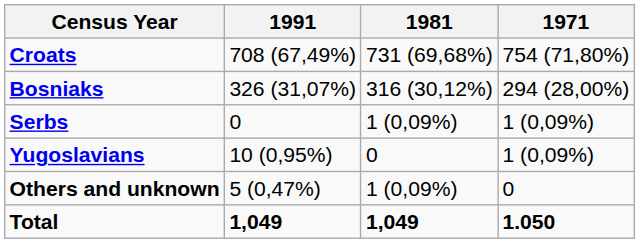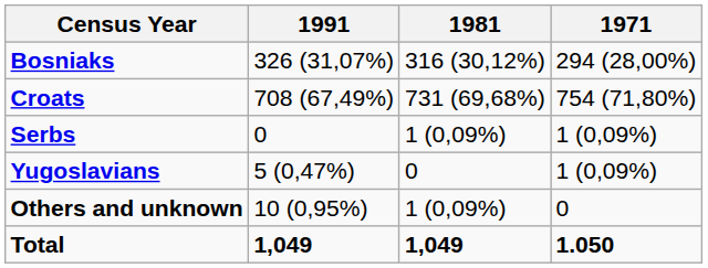 <table class="wikitable" style="font-size:95%;">
 <tr>
 <th>Census Year</th>
 <th>1991</th>
 <th>1981</th>
 <th>1971</th>
 </tr>
 <tr>
+<td><strong><a href='#'>Bosniaks</a></strong></td>
+<td>326 (31,07%)</td>
+<td>316 (30,12%)</td>
+<td>294 (28,00%)</td>
+</tr>
+<tr>
 <td><strong><a href='#'>Croats</a></strong></td>
 <td>708 (67,49%)</td>
 <td>731 (69,68%)</td>
 <td>754 (71,80%)</td>
-</tr>
-<tr>
-<td><strong><a href='#'>Bosniaks</a></strong></td>
-<td>326 (31,07%)</td>
-<td>316 (30,12%)</td>
-<td>294 (28,00%)</td>
 </tr>
 <tr>
 <td><strong><a href='#'>Serbs</a></strong></td>
 <td>0</td>
 <td>1 (0,09%)</td>
 <td>1 (0,09%)</td>
 </tr>
 <tr>
 <td><strong><a href='#'>Yugoslavians</a></strong></td>
-<td>10 (0,95%)</td>
+<td>5 (0,47%)</td>
 <td>0</td>
 <td>1 (0,09%)</td>
 </tr>
 <tr>
 <td><strong>Others and unknown</strong></td>
-<td>5 (0,47%)</td>
+<td>10 (0,95%)</td>
 <td>1 (0,09%)</td>
 <td>0</td>
 </tr>
 <tr>
 <td><strong>Total</strong></td>
 <td><strong>1,049</strong></td>
 <td><strong>1,049</strong></td>
 <td><strong>1.050</strong></td>
 </tr>
 </table>
